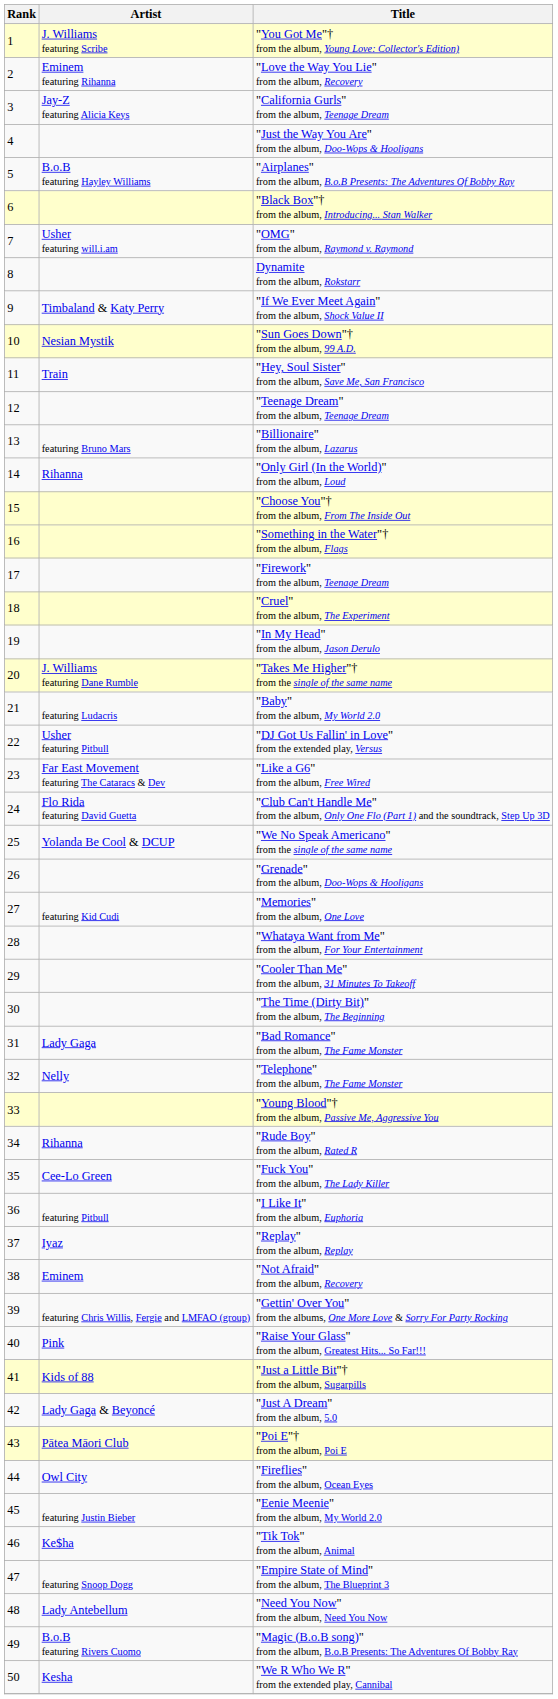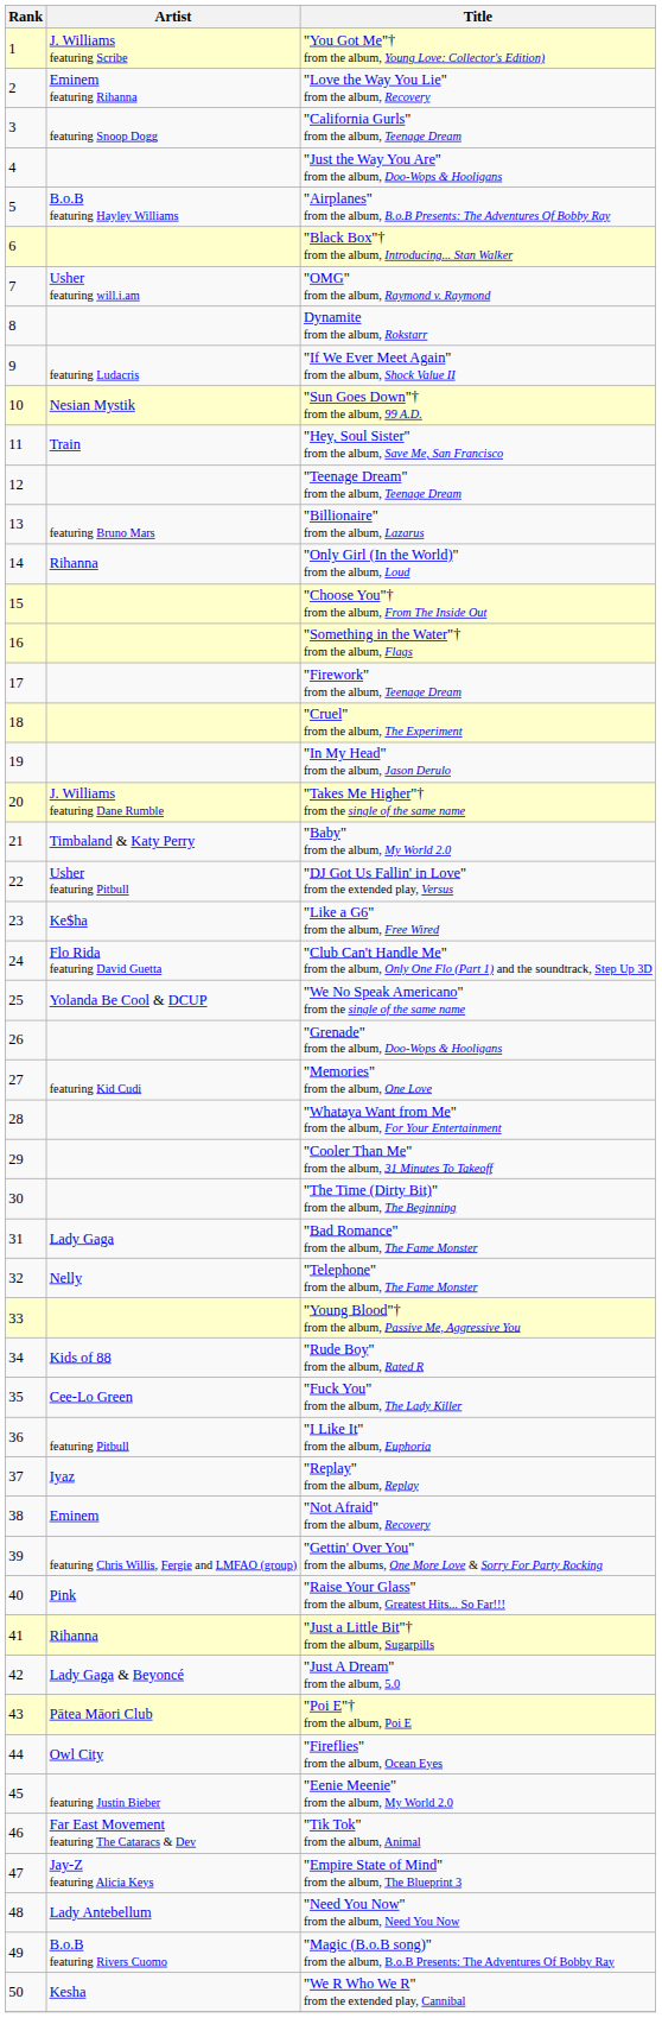 <table class="wikitable sortable">
 <tr>
 <th>Rank</th>
 <th>Artist</th>
 <th>Title</th>
 </tr>
 <tr bgcolor="#FFFFCC">
 <td>1</td>
 <td><a href='#'>J. Williams</a> <br><small>featuring <a href='#'>Scribe</a><br></small></td>
 <td>"<a href='#'>You Got Me</a>"† <br><small>from the album, <em><a href='#'>Young Love: Collector's Edition)</a></em></small><br></td>
 </tr>
 <tr>
 <td>2</td>
 <td><a href='#'>Eminem</a> <br><small>featuring <a href='#'>Rihanna</a><br></small></td>
 <td>"<a href='#'>Love the Way You Lie</a>"<br><small>from the album, <em><a href='#'>Recovery</a></em></small><br></td>
 </tr>
 <tr>
 <td>3</td>
-<td><a href='#'>Jay-Z</a> <br><small>featuring <a href='#'>Alicia Keys</a><br></small></td>
+<td> <br><small>featuring <a href='#'>Snoop Dogg</a><br></small></td>
 <td>"<a href='#'>California Gurls</a>" <br><small>from the album, <em><a href='#'>Teenage Dream</a></em></small><br></td>
 </tr>
 <tr>
 <td>4</td>
 <td></td>
 <td>"<a href='#'>Just the Way You Are</a>" <br><small>from the album, <em><a href='#'>Doo-Wops & Hooligans</a></em></small><br></td>
 </tr>
 <tr>
 <td>5</td>
 <td><a href='#'>B.o.B</a> <br><small>featuring <a href='#'>Hayley Williams</a><br></small></td>
 <td>"<a href='#'>Airplanes</a>" <br><small>from the album, <em><a href='#'>B.o.B Presents: The Adventures Of Bobby Ray</a></em></small><br></td>
 </tr>
 <tr bgcolor="#FFFFCC">
 <td>6</td>
 <td></td>
 <td>"<a href='#'>Black Box</a>"†<br><small>from the album, <em><a href='#'>Introducing... Stan Walker</a></em></small><br></td>
 </tr>
 <tr>
 <td>7</td>
 <td><a href='#'>Usher</a> <br><small>featuring <a href='#'>will.i.am</a><br></small></td>
 <td>"<a href='#'>OMG</a>" <br><small>from the album, <em><a href='#'>Raymond v. Raymond</a></em></small><br></td>
 </tr>
 <tr>
 <td>8</td>
 <td></td>
 <td><a href='#'>Dynamite</a><br><small>from the album, <em><a href='#'>Rokstarr</a></em></small><br></td>
 </tr>
 <tr>
 <td>9</td>
-<td><a href='#'>Timbaland</a> & <a href='#'>Katy Perry</a></td>
+<td> <br><small>featuring <a href='#'>Ludacris</a><br></small></td>
 <td>"<a href='#'>If We Ever Meet Again</a>" <br><small>from the album, <em><a href='#'>Shock Value II</a></em></small><br></td>
 </tr>
 <tr bgcolor="#FFFFCC">
 <td>10</td>
 <td><a href='#'>Nesian Mystik</a></td>
 <td>"<a href='#'>Sun Goes Down</a>"†<br><small>from the album, <em><a href='#'>99 A.D.</a></em></small><br></td>
 </tr>
 <tr>
 <td>11</td>
 <td><a href='#'>Train</a></td>
 <td>"<a href='#'>Hey, Soul Sister</a>" <br><small>from the album, <em><a href='#'>Save Me, San Francisco</a></em></small><br></td>
 </tr>
 <tr>
 <td>12</td>
 <td></td>
 <td>"<a href='#'>Teenage Dream</a>" <br><small>from the album, <em><a href='#'>Teenage Dream</a></em></small><br></td>
 </tr>
 <tr>
 <td>13</td>
 <td> <br><small>featuring <a href='#'>Bruno Mars</a><br></small></td>
 <td>"<a href='#'>Billionaire</a>" <br><small>from the album, <em><a href='#'>Lazarus</a></em></small><br></td>
 </tr>
 <tr>
 <td>14</td>
 <td><a href='#'>Rihanna</a></td>
 <td>"<a href='#'>Only Girl (In the World)</a>" <br><small>from the album, <em><a href='#'>Loud</a></em></small><br></td>
 </tr>
 <tr bgcolor="#FFFFCC">
 <td>15</td>
 <td></td>
 <td>"<a href='#'>Choose You</a>"† <br><small>from the album, <em><a href='#'>From The Inside Out</a></em></small><br></td>
 </tr>
 <tr bgcolor="#FFFFCC">
 <td>16</td>
 <td></td>
 <td>"<a href='#'>Something in the Water</a>"†<br><small>from the album, <em><a href='#'>Flags</a></em></small><br></td>
 </tr>
 <tr>
 <td>17</td>
 <td></td>
 <td>"<a href='#'>Firework</a>" <br><small>from the album, <em><a href='#'>Teenage Dream</a></em></small><br></td>
 </tr>
 <tr bgcolor="#FFFFCC">
 <td>18</td>
 <td></td>
 <td>"<a href='#'>Cruel</a>"<br><small>from the album, <em><a href='#'>The Experiment</a></em></small><br></td>
 </tr>
 <tr>
 <td>19</td>
 <td></td>
 <td>"<a href='#'>In My Head</a>" <br><small>from the album, <em><a href='#'>Jason Derulo</a></em></small><br></td>
 </tr>
 <tr bgcolor="#FFFFCC">
 <td>20</td>
 <td><a href='#'>J. Williams</a> <br><small>featuring <a href='#'>Dane Rumble</a><br></small></td>
 <td>"<a href='#'>Takes Me Higher</a>"† <br><small>from the <em><a href='#'>single of the same name</a></em></small><br></td>
 </tr>
 <tr>
 <td>21</td>
-<td> <br><small>featuring <a href='#'>Ludacris</a><br></small></td>
+<td><a href='#'>Timbaland</a> & <a href='#'>Katy Perry</a></td>
 <td>"<a href='#'>Baby</a>" <br><small>from the album, <em><a href='#'>My World 2.0</a></em></small><br></td>
 </tr>
 <tr>
 <td>22</td>
 <td><a href='#'>Usher</a> <br><small>featuring <a href='#'>Pitbull</a><br></small></td>
 <td>"<a href='#'>DJ Got Us Fallin' in Love</a>" <br><small>from the extended play, <em><a href='#'>Versus</a></em></small><br></td>
 </tr>
 <tr>
 <td>23</td>
-<td><a href='#'>Far East Movement</a> <br><small>featuring <a href='#'>The Cataracs</a> & <a href='#'>Dev</a></small></td>
+<td><a href='#'>Ke$ha</a></td>
 <td>"<a href='#'>Like a G6</a>" <br><small>from the album, <em><a href='#'>Free Wired</a></em></small><br></td>
 </tr>
 <tr>
 <td>24</td>
 <td><a href='#'>Flo Rida</a> <br><small>featuring <a href='#'>David Guetta</a><br></small></td>
 <td>"<a href='#'>Club Can't Handle Me</a>" <br><small>from the album, <em><a href='#'>Only One Flo (Part 1)</a></em> and the soundtrack, <a href='#'>Step Up 3D</a></small><br></td>
 </tr>
 <tr>
 <td>25</td>
 <td><a href='#'>Yolanda Be Cool</a> & <a href='#'>DCUP</a></td>
 <td>"<a href='#'>We No Speak Americano</a>" <br><small>from the <em><a href='#'>single of the same name</a></em></small><br></td>
 </tr>
 <tr>
 <td>26</td>
 <td></td>
 <td>"<a href='#'>Grenade</a>" <br><small>from the album, <em><a href='#'>Doo-Wops & Hooligans</a></em></small><br></td>
 </tr>
 <tr>
 <td>27</td>
 <td> <br><small>featuring <a href='#'>Kid Cudi</a><br></small></td>
 <td>"<a href='#'>Memories</a>" <br><small>from the album, <em><a href='#'>One Love</a></em></small><br></td>
 </tr>
 <tr>
 <td>28</td>
 <td></td>
 <td>"<a href='#'>Whataya Want from Me</a>" <br><small>from the album, <em><a href='#'>For Your Entertainment</a></em></small><br></td>
 </tr>
 <tr>
 <td>29</td>
 <td></td>
 <td>"<a href='#'>Cooler Than Me</a>" <br><small>from the album, <em><a href='#'>31 Minutes To Takeoff</a></em></small><br></td>
 </tr>
 <tr>
 <td>30</td>
 <td></td>
 <td>"<a href='#'>The Time (Dirty Bit)</a>" <br><small>from the album, <em><a href='#'>The Beginning</a></em></small><br></td>
 </tr>
 <tr>
 <td>31</td>
 <td><a href='#'>Lady Gaga</a></td>
 <td>"<a href='#'>Bad Romance</a>" <br><small>from the album, <em><a href='#'>The Fame Monster</a></em></small><br></td>
 </tr>
 <tr>
 <td>32</td>
 <td><a href='#'>Nelly</a></td>
 <td>"<a href='#'>Telephone</a>" <br><small>from the album, <em><a href='#'>The Fame Monster</a></em></small><br></td>
 </tr>
 <tr bgcolor="#FFFFCC">
 <td>33</td>
 <td></td>
 <td>"<a href='#'>Young Blood</a>"†<br><small>from the album, <em><a href='#'>Passive Me, Aggressive You</a></em></small><br></td>
 </tr>
 <tr>
 <td>34</td>
-<td><a href='#'>Rihanna</a></td>
+<td><a href='#'>Kids of 88</a></td>
 <td>"<a href='#'>Rude Boy</a>" <br><small>from the album, <em><a href='#'>Rated R</a></em></small><br></td>
 </tr>
 <tr>
 <td>35</td>
 <td><a href='#'>Cee-Lo Green</a></td>
 <td>"<a href='#'>Fuck You</a>" <br><small>from the album, <em><a href='#'>The Lady Killer</a></em></small><br></td>
 </tr>
 <tr>
 <td>36</td>
 <td> <br><small>featuring <a href='#'>Pitbull</a><br></small></td>
 <td>"<a href='#'>I Like It</a>" <br><small>from the album, <em><a href='#'>Euphoria</a></em></small><br></td>
 </tr>
 <tr>
 <td>37</td>
 <td><a href='#'>Iyaz</a></td>
 <td>"<a href='#'>Replay</a>" <br><small>from the album, <em><a href='#'>Replay</a></em></small><br></td>
 </tr>
 <tr>
 <td>38</td>
 <td><a href='#'>Eminem</a></td>
 <td>"<a href='#'>Not Afraid</a>" <br><small>from the album, <em><a href='#'>Recovery</a></em></small><br></td>
 </tr>
 <tr>
 <td>39</td>
 <td> <br><small>featuring <a href='#'>Chris Willis</a>, <a href='#'>Fergie</a> and <a href='#'>LMFAO (group)</a><br></small></td>
 <td>"<a href='#'>Gettin' Over You</a>" <br><small>from the albums, <em><a href='#'>One More Love</a></em> & <em><a href='#'>Sorry For Party Rocking</a></small><br></td>
 </tr>
 <tr>
 <td>40</td>
 <td><a href='#'>Pink</a></td>
 <td>"<a href='#'>Raise Your Glass</a>" <br><small>from the album, </em><a href='#'>Greatest Hits... So Far!!!</a><em></small><br></td>
 </tr>
 <tr bgcolor="#FFFFCC">
 <td>41</td>
-<td><a href='#'>Kids of 88</a></td>
+<td><a href='#'>Rihanna</a></td>
 <td>"<a href='#'>Just a Little Bit</a>"†<br><small>from the album, </em><a href='#'>Sugarpills</a><em></small><br></td>
 </tr>
 <tr>
 <td>42</td>
 <td><a href='#'>Lady Gaga</a> & <a href='#'>Beyoncé</a></td>
 <td>"<a href='#'>Just A Dream</a>" <br><small>from the album, </em><a href='#'>5.0</a><em></small><br></td>
 </tr>
 <tr bgcolor="#FFFFCC">
 <td>43</td>
 <td><a href='#'>Pātea Māori Club</a></td>
 <td>"<a href='#'>Poi E</a>"† <br><small>from the album, </em><a href='#'>Poi E</a><em></small><br></td>
 </tr>
 <tr>
 <td>44</td>
 <td><a href='#'>Owl City</a></td>
 <td>"<a href='#'>Fireflies</a>" <br><small>from the album, </em><a href='#'>Ocean Eyes</a><em></small><br></td>
 </tr>
 <tr>
 <td>45</td>
 <td> <br><small>featuring <a href='#'>Justin Bieber</a><br></small></td>
 <td>"<a href='#'>Eenie Meenie</a>" <br><small>from the album, </em><a href='#'>My World 2.0</a><em></small><br></td>
 </tr>
 <tr>
 <td>46</td>
-<td><a href='#'>Ke$ha</a></td>
+<td><a href='#'>Far East Movement</a> <br><small>featuring <a href='#'>The Cataracs</a> & <a href='#'>Dev</a></small></td>
 <td>"<a href='#'>Tik Tok</a>" <br><small>from the album, </em><a href='#'>Animal</a><em></small><br></td>
 </tr>
 <tr>
 <td>47</td>
-<td> <br><small>featuring <a href='#'>Snoop Dogg</a><br></small></td>
+<td><a href='#'>Jay-Z</a> <br><small>featuring <a href='#'>Alicia Keys</a><br></small></td>
 <td>"<a href='#'>Empire State of Mind</a>" <br><small>from the album, </em><a href='#'>The Blueprint 3</a><em></small><br></td>
 </tr>
 <tr>
 <td>48</td>
 <td><a href='#'>Lady Antebellum</a></td>
 <td>"<a href='#'>Need You Now</a>" <br><small>from the album, </em><a href='#'>Need You Now</a><em></small><br></td>
 </tr>
 <tr>
 <td>49</td>
 <td><a href='#'>B.o.B</a> <br><small>featuring <a href='#'>Rivers Cuomo</a><br></small></td>
 <td>"<a href='#'>Magic (B.o.B song)</a>" <br><small>from the album, </em><a href='#'>B.o.B Presents: The Adventures Of Bobby Ray</a><em></small><br></td>
 </tr>
 <tr>
 <td>50</td>
 <td><a href='#'>Kesha</a></td>
 <td>"<a href='#'>We R Who We R</a>" <br><small>from the extended play, </em><a href='#'>Cannibal</a><em></small><br></td>
 </tr>
 <tr>
 </tr>
 </table>
